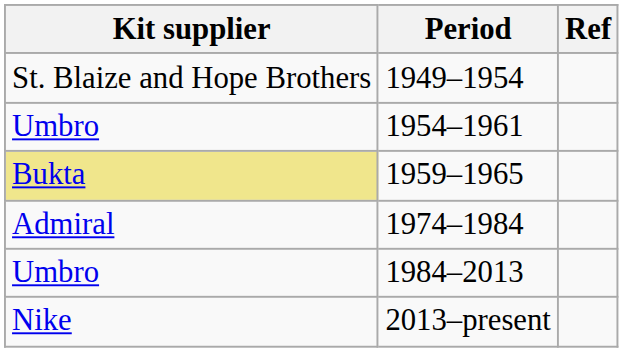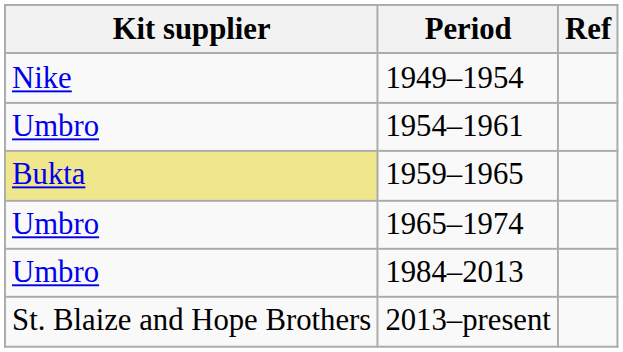 <table class="wikitable" style="text-align:left">
 <tr>
 <th>Kit supplier</th>
 <th>Period</th>
 <th>Ref</th>
 </tr>
 <tr>
-<td>St. Blaize and Hope Brothers</td>
+<td><a href='#'>Nike</a></td>
 <td>1949–1954</td>
 <td></td>
 </tr>
 <tr>
 <td><a href='#'>Umbro</a></td>
 <td>1954–1961</td>
 <td></td>
 </tr>
 <tr>
 <td style="background: khaki;"><a href='#'>Bukta</a></td>
 <td>1959–1965</td>
 <td></td>
 </tr>
 <tr>
-<td><a href='#'>Admiral</a></td>
-<td>1974–1984</td>
+<td><a href='#'>Umbro</a></td>
+<td>1965–1974</td>
 <td></td>
 </tr>
 <tr>
 <td><a href='#'>Umbro</a></td>
 <td>1984–2013</td>
 <td></td>
 </tr>
 <tr>
-<td><a href='#'>Nike</a></td>
+<td>St. Blaize and Hope Brothers</td>
 <td>2013–present</td>
 <td></td>
 </tr>
 </table>
